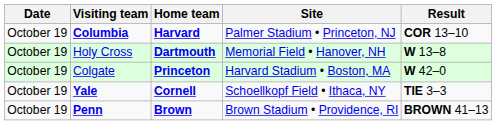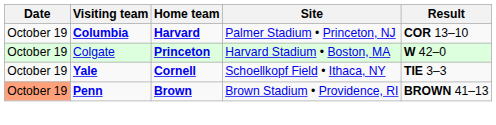 <table class="wikitable">
 <tr>
 <th>Date</th>
 <th>Visiting team</th>
 <th>Home team</th>
 <th>Site</th>
 <th>Result</th>
 </tr>
 <tr>
 <td>October 19</td>
 <td><strong><a href='#'>Columbia</a></strong></td>
 <td><strong><a href='#'>Harvard</a></strong></td>
 <td><a href='#'>Palmer Stadium</a> • <a href='#'>Princeton, NJ</a></td>
 <td><strong>COR</strong> 13–10</td>
 </tr>
 <tr style="background:#DDFFDD;">
 <td>October 19</td>
-<td><a href='#'>Holy Cross</a></td>
-<td><strong><a href='#'>Dartmouth</a></strong></td>
-<td><a href='#'>Memorial Field</a> • <a href='#'>Hanover, NH</a></td>
-<td><strong>W</strong> 13–8</td>
-</tr>
-<tr style="background:#DDFFDD;">
-<td>October 19</td>
 <td><a href='#'>Colgate</a></td>
 <td><strong><a href='#'>Princeton</a></strong></td>
 <td><a href='#'>Harvard Stadium</a> • <a href='#'>Boston, MA</a></td>
 <td><strong>W</strong> 42–0</td>
 </tr>
 <tr>
 <td>October 19</td>
 <td><strong><a href='#'>Yale</a></strong></td>
 <td><strong><a href='#'>Cornell</a></strong></td>
 <td><a href='#'>Schoellkopf Field</a> • <a href='#'>Ithaca, NY</a></td>
 <td><strong>TIE</strong> 3–3</td>
 </tr>
 <tr>
-<td>October 19</td>
+<td style="background: lightsalmon;">October 19</td>
 <td><strong><a href='#'>Penn</a></strong></td>
 <td><strong><a href='#'>Brown</a></strong></td>
 <td><a href='#'>Brown Stadium</a> • <a href='#'>Providence, RI</a></td>
 <td><strong>BROWN</strong> 41–13</td>
 </tr>
 </table>
